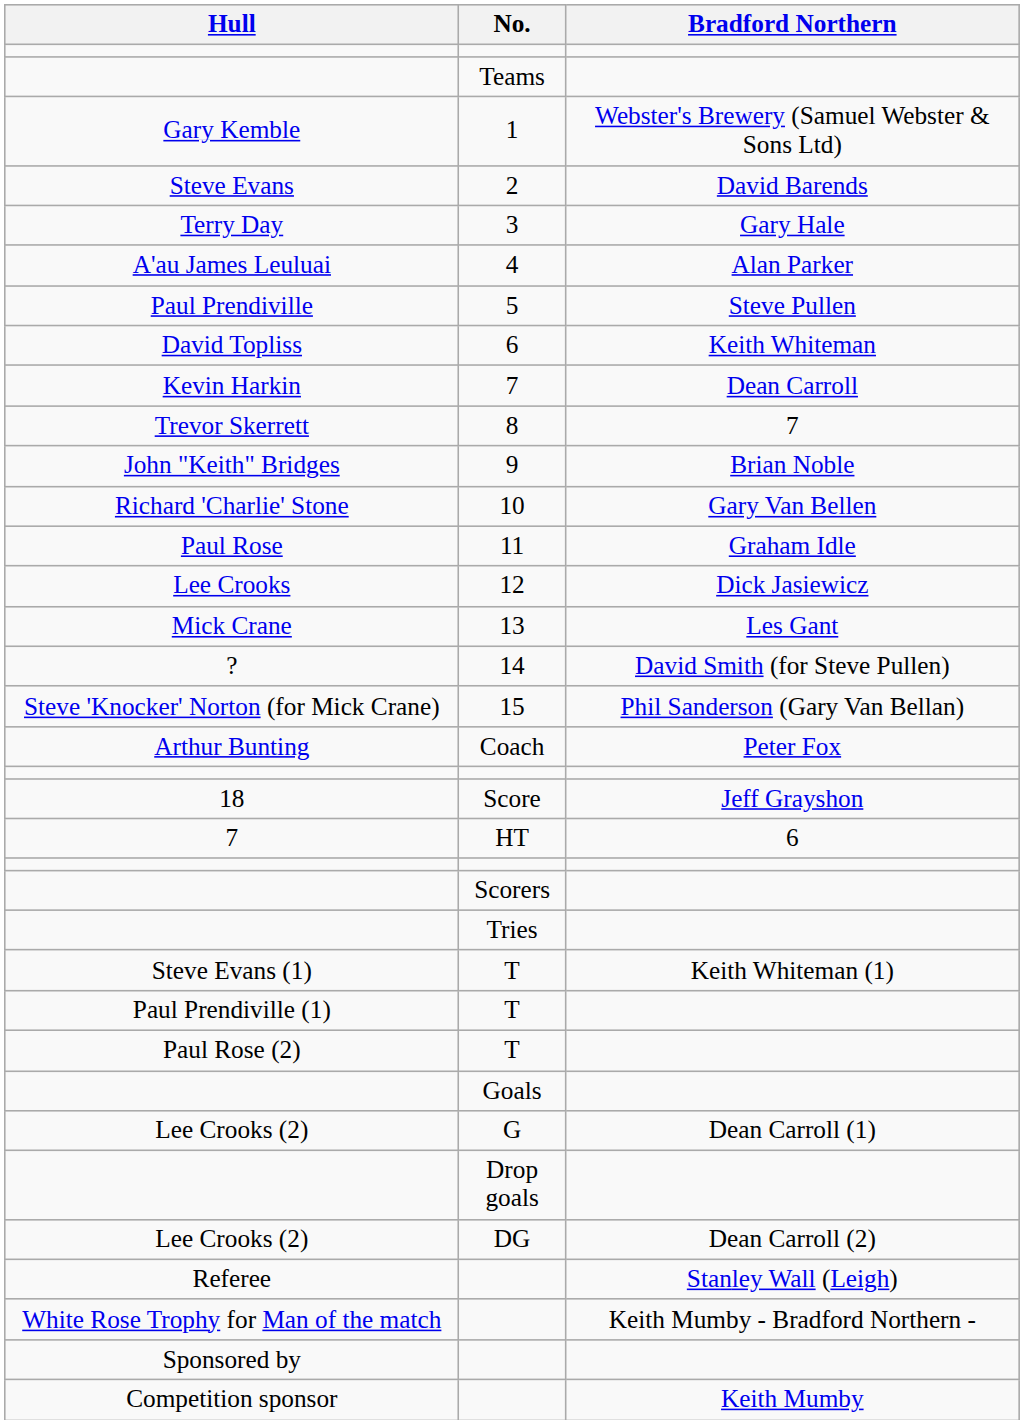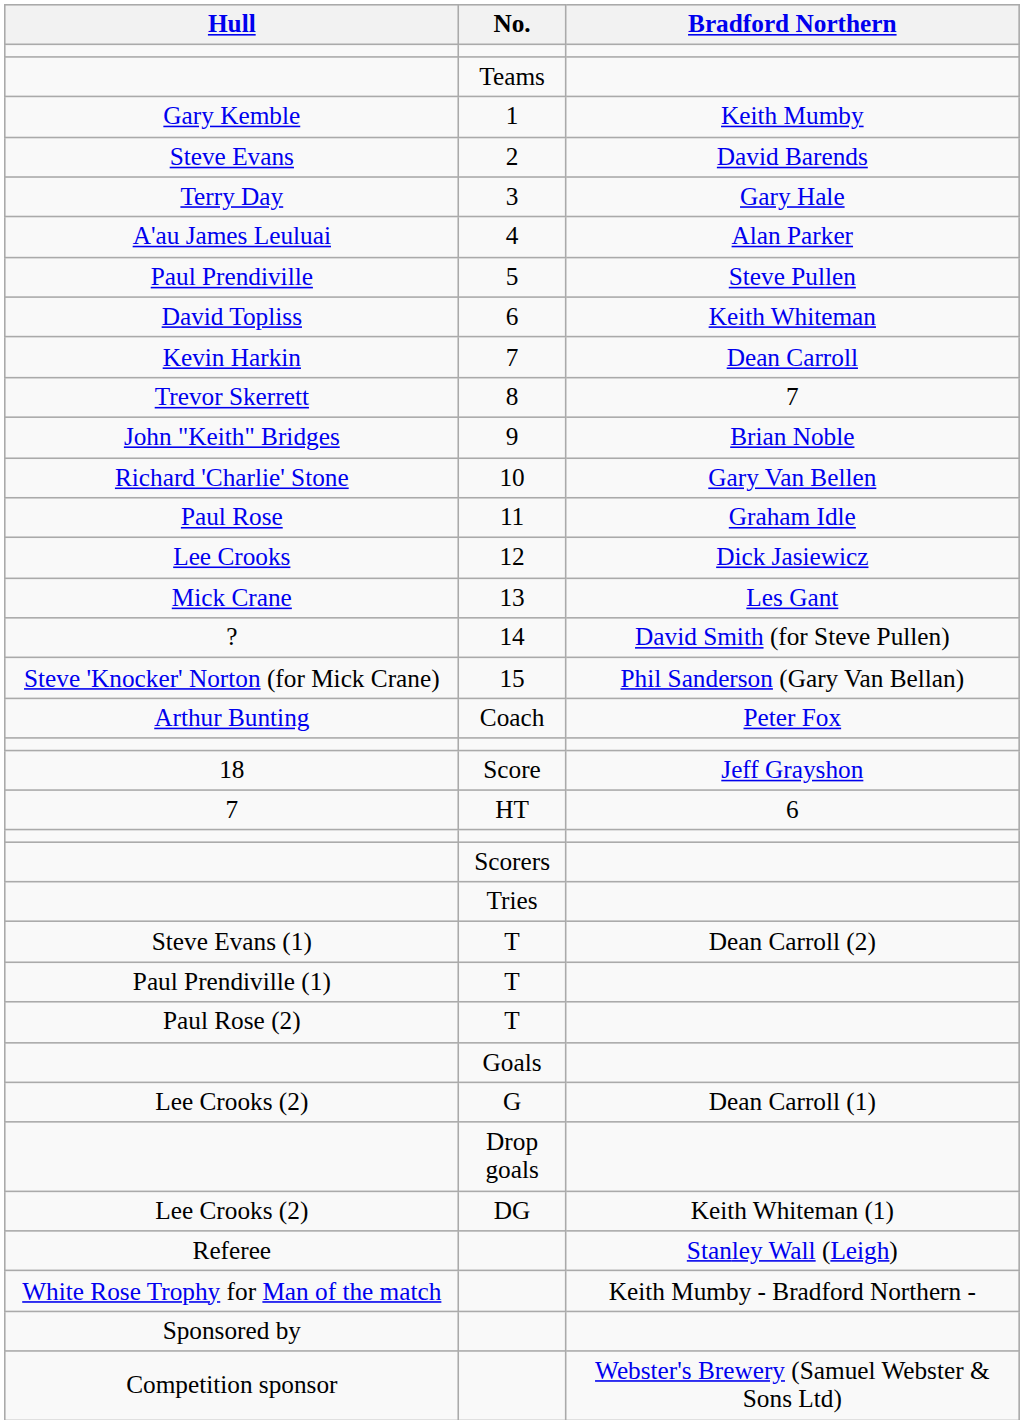 <table class="wikitable" style="text-align:center;">
 <tr>
 <th width=280 abbr=winner><a href='#'>Hull</a></th>
 <th width=60 abbr="Number">No.</th>
 <th width=280 abbr=runner-up><a href='#'>Bradford Northern</a></th>
 </tr>
 <tr>
 <td></td>
 <td></td>
 <td></td>
 </tr>
 <tr>
 <td></td>
 <td>Teams</td>
 <td></td>
 </tr>
 <tr>
 <td><a href='#'>Gary Kemble</a></td>
 <td>1</td>
-<td><a href='#'>Webster's Brewery</a> (Samuel Webster & Sons Ltd)</td>
+<td><a href='#'>Keith Mumby</a></td>
 </tr>
 <tr>
 <td><a href='#'>Steve Evans</a></td>
 <td>2</td>
 <td><a href='#'>David Barends</a></td>
 </tr>
 <tr>
 <td><a href='#'>Terry Day</a></td>
 <td>3</td>
 <td><a href='#'>Gary Hale</a></td>
 </tr>
 <tr>
 <td><a href='#'>A'au James Leuluai</a></td>
 <td>4</td>
 <td><a href='#'>Alan Parker</a></td>
 </tr>
 <tr>
 <td><a href='#'>Paul Prendiville</a></td>
 <td>5</td>
 <td><a href='#'>Steve Pullen</a></td>
 </tr>
 <tr>
 <td><a href='#'>David Topliss</a></td>
 <td>6</td>
 <td><a href='#'>Keith Whiteman</a></td>
 </tr>
 <tr>
 <td><a href='#'>Kevin Harkin</a></td>
 <td>7</td>
 <td><a href='#'>Dean Carroll</a></td>
 </tr>
 <tr>
 <td><a href='#'>Trevor Skerrett</a></td>
 <td>8</td>
 <td>7</td>
 </tr>
 <tr>
 <td><a href='#'>John "Keith" Bridges</a></td>
 <td>9</td>
 <td><a href='#'>Brian Noble</a></td>
 </tr>
 <tr>
 <td><a href='#'>Richard 'Charlie' Stone</a></td>
 <td>10</td>
 <td><a href='#'>Gary Van Bellen</a></td>
 </tr>
 <tr>
 <td><a href='#'>Paul Rose</a></td>
 <td>11</td>
 <td><a href='#'>Graham Idle</a></td>
 </tr>
 <tr>
 <td><a href='#'>Lee Crooks</a></td>
 <td>12</td>
 <td><a href='#'>Dick Jasiewicz</a></td>
 </tr>
 <tr>
 <td><a href='#'>Mick Crane</a></td>
 <td>13</td>
 <td><a href='#'>Les Gant</a></td>
 </tr>
 <tr>
 <td>?</td>
 <td>14</td>
 <td><a href='#'>David Smith</a> (for Steve Pullen)</td>
 </tr>
 <tr>
 <td><a href='#'>Steve 'Knocker' Norton</a> (for Mick Crane)</td>
 <td>15</td>
 <td><a href='#'>Phil Sanderson</a> (Gary Van Bellan)</td>
 </tr>
 <tr>
 <td><a href='#'>Arthur Bunting</a></td>
 <td>Coach</td>
 <td><a href='#'>Peter Fox</a></td>
 </tr>
 <tr>
 <td></td>
 <td></td>
 <td></td>
 </tr>
 <tr>
 <td>18</td>
 <td>Score</td>
 <td><a href='#'>Jeff Grayshon</a></td>
 </tr>
 <tr>
 <td>7</td>
 <td>HT</td>
 <td>6</td>
 </tr>
 <tr>
 <td></td>
 <td></td>
 <td></td>
 </tr>
 <tr>
 <td></td>
 <td>Scorers</td>
 <td></td>
 </tr>
 <tr>
 <td></td>
 <td>Tries</td>
 <td></td>
 </tr>
 <tr>
 <td>Steve Evans (1)</td>
 <td>T</td>
-<td>Keith Whiteman (1)</td>
+<td>Dean Carroll (2)</td>
 </tr>
 <tr>
 <td>Paul Prendiville (1)</td>
 <td>T</td>
 <td></td>
 </tr>
 <tr>
 <td>Paul Rose (2)</td>
 <td>T</td>
 <td></td>
 </tr>
 <tr>
 <td></td>
 <td>Goals</td>
 <td></td>
 </tr>
 <tr>
 <td>Lee Crooks (2)</td>
 <td>G</td>
 <td>Dean Carroll (1)</td>
 </tr>
 <tr>
 <td></td>
 <td>Drop goals</td>
 <td></td>
 </tr>
 <tr>
 <td>Lee Crooks (2)</td>
 <td>DG</td>
-<td>Dean Carroll (2)</td>
+<td>Keith Whiteman (1)</td>
 </tr>
 <tr>
 <td>Referee</td>
 <td></td>
 <td><a href='#'>Stan</a><a href='#'>ley Wall</a> (<a href='#'>Leigh</a>)</td>
 </tr>
 <tr>
 <td><a href='#'>White Rose Trophy</a> for <a href='#'>Man of the match</a></td>
 <td></td>
 <td>Keith Mumby - Bradford Northern - </td>
 </tr>
 <tr>
 <td>Sponsored by</td>
 <td></td>
 <td></td>
 </tr>
 <tr>
 <td>Competition sponsor</td>
 <td></td>
-<td><a href='#'>Keith Mumby</a></td>
+<td><a href='#'>Webster's Brewery</a> (Samuel Webster & Sons Ltd)</td>
 </tr>
 </table>
